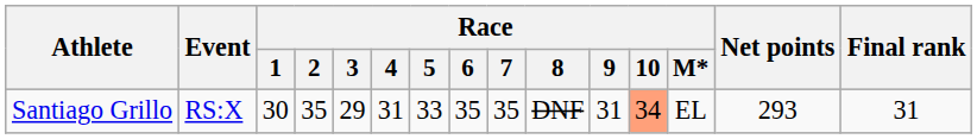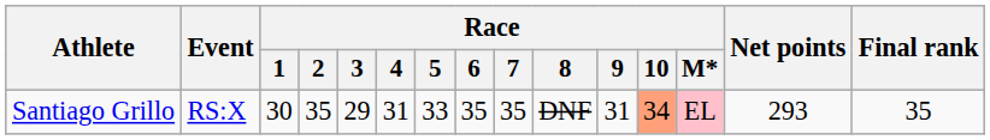 <table class="wikitable" style="font-size:90%">
 <tr>
 <th rowspan=2>Athlete</th>
 <th rowspan=2>Event</th>
 <th colspan=11>Race</th>
 <th rowspan=2>Net points</th>
 <th rowspan=2>Final rank</th>
 </tr>
 <tr style="font-size:95%">
 <th>1</th>
 <th>2</th>
 <th>3</th>
 <th>4</th>
 <th>5</th>
 <th>6</th>
 <th>7</th>
 <th>8</th>
 <th>9</th>
 <th>10</th>
 <th>M*</th>
 </tr>
 <tr align=center>
 <td align=left><a href='#'>Santiago Grillo</a></td>
 <td align=left><a href='#'>RS:X</a></td>
 <td>30</td>
 <td>35</td>
 <td>29</td>
 <td>31</td>
 <td>33</td>
 <td>35</td>
 <td>35</td>
 <td><s>DNF</s></td>
 <td>31</td>
 <td style="background: lightsalmon;">34</td>
-<td>EL</td>
+<td style="background: pink;">EL</td>
 <td>293</td>
-<td>31</td>
+<td>35</td>
 </tr>
 </table>
